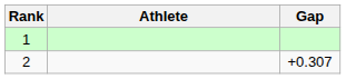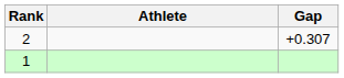 <table class=wikitable style="text-align:center">
 <tr>
 <th width=40>Rank</th>
 <th width=250>Athlete</th>
 <th width=60>Gap</th>
 </tr>
+<tr>
+<td>2</td>
+<td align=left></td>
+<td>+0.307</td>
+</tr>
 <tr bgcolor="ccffcc">
 <td>1</td>
 <td align=left></td>
 <td></td>
 </tr>
-<tr>
-<td>2</td>
-<td align=left></td>
-<td>+0.307</td>
-</tr>
 </table>
